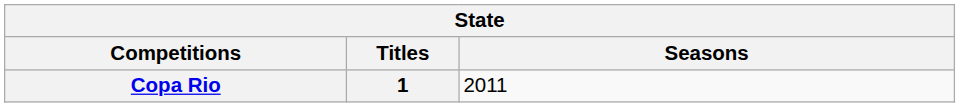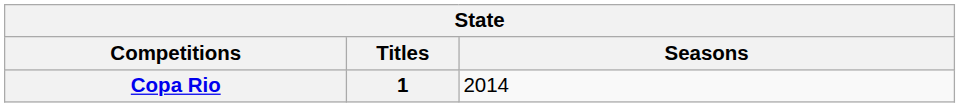 <table class="wikitable">
 <tr>
 <th colspan="3">State</th>
 </tr>
 <tr>
 <th style="width:260px">Competitions</th>
 <th style="width:80px">Titles</th>
 <th style="width:380px">Seasons</th>
 </tr>
 <tr>
 <th style="text-align:center"><a href='#'>Copa Rio</a></th>
 <th style="text-align:center"><strong>1</strong></th>
-<td align="left">2011</td>
+<td align="left">2014</td>
 </tr>
 </table>
